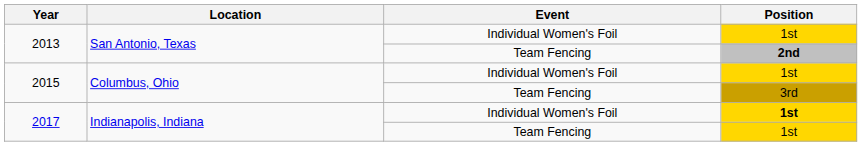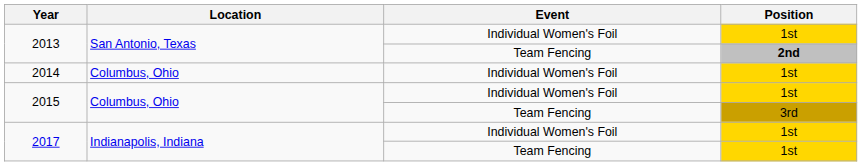 <table class="wikitable" width="50%" style="font-size:90%; text-align:center;">
 <tr>
 <th>Year</th>
 <th>Location</th>
 <th>Event</th>
 <th>Position</th>
 </tr>
 <tr>
 <td rowspan=2>2013</td>
 <td rowspan="2" align="left"><a href='#'>San Antonio, Texas</a></td>
 <td>Individual Women's Foil</td>
 <td bgcolor="gold">1st</td>
 </tr>
 <tr>
 <td>Team Fencing</td>
 <td bgcolor="silver"><strong>2nd</strong></td>
 </tr>
 <tr>
+<td>2014</td>
+<td rowspan="1" align="left"><a href='#'>Columbus, Ohio</a></td>
+<td>Individual Women's Foil</td>
+<td bgcolor="gold">1st</td>
+</tr>
+<tr>
 <td rowspan=2>2015</td>
 <td rowspan="2" align="left"><a href='#'>Columbus, Ohio</a></td>
 <td>Individual Women's Foil</td>
 <td bgcolor="gold">1st</td>
 </tr>
 <tr>
 <td>Team Fencing</td>
 <td bgcolor="caramel">3rd</td>
 </tr>
 <tr>
 <td rowspan=2><a href='#'>2017</a></td>
 <td rowspan="2" align="left"><a href='#'>Indianapolis, Indiana</a></td>
 <td>Individual Women's Foil</td>
-<td bgcolor="gold"><strong>1st</strong></td>
+<td bgcolor="gold">1st</td>
 </tr>
 <tr>
 <td>Team Fencing</td>
 <td bgcolor="gold">1st</td>
 </tr>
 </table>
